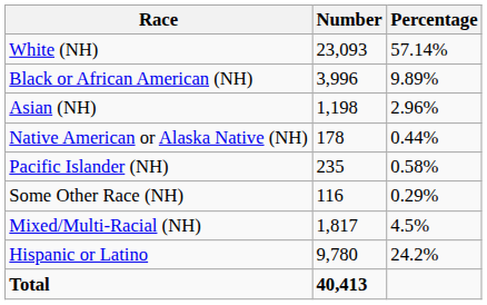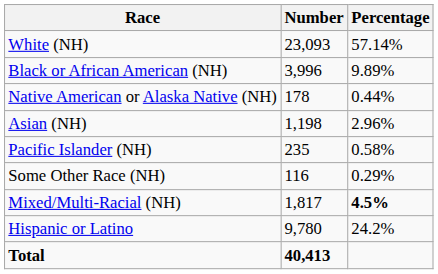 <table class="wikitable">
 <tr>
 <th>Race</th>
 <th>Number</th>
 <th>Percentage</th>
 </tr>
 <tr>
 <td><a href='#'>White</a> (NH)</td>
 <td>23,093</td>
 <td>57.14%</td>
 </tr>
 <tr>
 <td><a href='#'>Black or African American</a> (NH)</td>
 <td>3,996</td>
 <td>9.89%</td>
 </tr>
 <tr>
+<td><a href='#'>Native American</a> or <a href='#'>Alaska Native</a> (NH)</td>
+<td>178</td>
+<td>0.44%</td>
+</tr>
+<tr>
 <td><a href='#'>Asian</a> (NH)</td>
 <td>1,198</td>
 <td>2.96%</td>
-</tr>
-<tr>
-<td><a href='#'>Native American</a> or <a href='#'>Alaska Native</a> (NH)</td>
-<td>178</td>
-<td>0.44%</td>
 </tr>
 <tr>
 <td><a href='#'>Pacific Islander</a> (NH)</td>
 <td>235</td>
 <td>0.58%</td>
 </tr>
 <tr>
 <td>Some Other Race (NH)</td>
 <td>116</td>
 <td>0.29%</td>
 </tr>
 <tr>
 <td><a href='#'>Mixed/Multi-Racial</a> (NH)</td>
 <td>1,817</td>
-<td>4.5%</td>
+<td><strong>4.5%</strong></td>
 </tr>
 <tr>
 <td><a href='#'>Hispanic or Latino</a></td>
 <td>9,780</td>
 <td>24.2%</td>
 </tr>
 <tr>
 <td><strong>Total</strong></td>
 <td><strong>40,413</strong></td>
 <td></td>
 </tr>
 </table>
